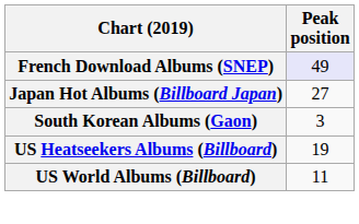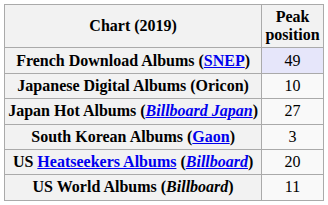 <table class="wikitable sortable plainrowheaders" style="text-align:center">
 <tr>
 <th scope="col">Chart (2019)</th>
 <th scope="col">Peak<br>position</th>
 </tr>
 <tr>
 <th scope="row">French Download Albums (<a href='#'>SNEP</a>)</th>
 <td style="background: lavender;">49</td>
 </tr>
 <tr>
 </tr>
 <tr>
 </tr>
 <tr>
+<th scope="row">Japanese Digital Albums (Oricon)</th>
+<td>10</td>
+</tr>
+<tr>
 <th scope="row">Japan Hot Albums (<em><a href='#'>Billboard Japan</a></em>)</th>
 <td>27</td>
 </tr>
 <tr>
 <th scope="row">South Korean Albums (<a href='#'>Gaon</a>)</th>
 <td>3</td>
 </tr>
 <tr>
 <th scope="row">US <a href='#'>Heatseekers Albums</a> (<em><a href='#'>Billboard</a></em>)</th>
-<td>19</td>
+<td>20</td>
 </tr>
 <tr>
 <th scope="row">US World Albums (<em>Billboard</em>)</th>
 <td>11</td>
 </tr>
 </table>
